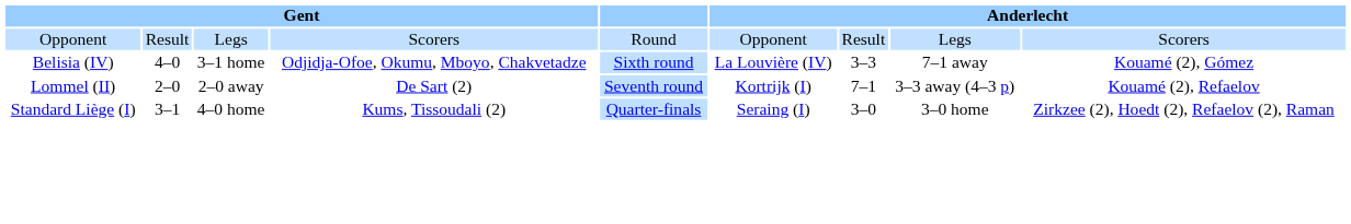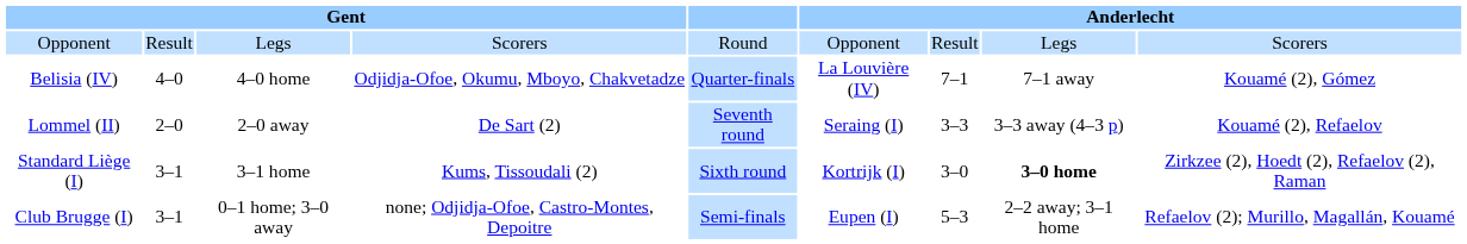 <table width="100%" style="text-align:center">
 <tr style="vertical-align:top; background:#9cf;">
 <th colspan=4 style="width:1*">Gent</th>
 <th></th>
 <th colspan=4 style="width:1*">Anderlecht</th>
 </tr>
 <tr style="vertical-align:top; background:#c1e0ff;">
 <td>Opponent</td>
 <td>Result</td>
 <td>Legs</td>
 <td>Scorers</td>
 <td style="background:#c1e0ff;">Round</td>
 <td>Opponent</td>
 <td>Result</td>
 <td>Legs</td>
 <td>Scorers</td>
 </tr>
 <tr>
 <td><a href='#'>Belisia</a> (<a href='#'>IV</a>)</td>
 <td>4–0</td>
-<td>3–1 home</td>
+<td>4–0 home</td>
 <td><a href='#'>Odjidja-Ofoe</a>, <a href='#'>Okumu</a>, <a href='#'>Mboyo</a>, <a href='#'>Chakvetadze</a></td>
-<td style="background:#c1e0ff;"><a href='#'>Sixth round</a></td>
+<td style="background:#c1e0ff;"><a href='#'>Quarter-finals</a></td>
 <td><a href='#'>La Louvière</a> (<a href='#'>IV</a>)</td>
-<td>3–3</td>
+<td>7–1</td>
 <td>7–1 away</td>
 <td><a href='#'>Kouamé</a> (2), <a href='#'>Gómez</a></td>
 </tr>
 <tr>
 <td><a href='#'>Lommel</a> (<a href='#'>II</a>)</td>
 <td>2–0</td>
 <td>2–0 away</td>
 <td><a href='#'>De Sart</a> (2)</td>
 <td style="background:#c1e0ff;"><a href='#'>Seventh round</a></td>
-<td><a href='#'>Kortrijk</a> (<a href='#'>I</a>)</td>
-<td>7–1</td>
+<td><a href='#'>Seraing</a> (<a href='#'>I</a>)</td>
+<td>3–3</td>
 <td>3–3 away  (4–3 <a href='#'>p</a>)</td>
 <td><a href='#'>Kouamé</a> (2), <a href='#'>Refaelov</a></td>
 </tr>
 <tr>
 <td><a href='#'>Standard Liège</a> (<a href='#'>I</a>)</td>
 <td>3–1</td>
-<td>4–0 home</td>
+<td>3–1 home</td>
 <td><a href='#'>Kums</a>, <a href='#'>Tissoudali</a> (2)</td>
-<td style="background:#c1e0ff;"><a href='#'>Quarter-finals</a></td>
-<td><a href='#'>Seraing</a> (<a href='#'>I</a>)</td>
+<td style="background:#c1e0ff;"><a href='#'>Sixth round</a></td>
+<td><a href='#'>Kortrijk</a> (<a href='#'>I</a>)</td>
 <td>3–0</td>
-<td>3–0 home</td>
+<td><strong>3–0 home</strong></td>
 <td><a href='#'>Zirkzee</a> (2), <a href='#'>Hoedt</a> (2), <a href='#'>Refaelov</a> (2), <a href='#'>Raman</a></td>
 </tr>
+<tr>
+<td><a href='#'>Club Brugge</a> (<a href='#'>I</a>)</td>
+<td>3–1</td>
+<td>0–1 home; 3–0 away</td>
+<td>none; <a href='#'>Odjidja-Ofoe</a>, <a href='#'>Castro-Montes</a>, <a href='#'>Depoitre</a></td>
+<td style="background:#c1e0ff;"><a href='#'>Semi-finals</a></td>
+<td><a href='#'>Eupen</a> (<a href='#'>I</a>)</td>
+<td>5–3</td>
+<td>2–2 away; 3–1 home</td>
+<td><a href='#'>Refaelov</a> (2); <a href='#'>Murillo</a>, <a href='#'>Magallán</a>, <a href='#'>Kouamé</a></td>
+</tr>
 </table>
